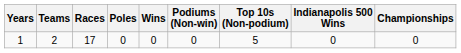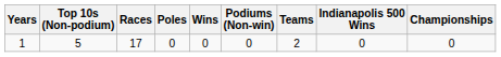 <table class="wikitable" style="text-align:center; font-size:95%">
 <tr>
 <th>Years</th>
-<th>Teams</th>
+<th>Top 10s<br>(Non-podium)</th>
 <th>Races</th>
 <th>Poles</th>
 <th>Wins</th>
 <th>Podiums<br>(Non-win)</th>
-<th>Top 10s<br>(Non-podium)</th>
+<th>Teams</th>
 <th>Indianapolis 500<br>Wins</th>
 <th>Championships</th>
 </tr>
 <tr>
 <td>1</td>
-<td>2</td>
+<td>5</td>
 <td>17</td>
 <td>0</td>
 <td>0</td>
 <td>0</td>
-<td>5</td>
+<td>2</td>
 <td>0</td>
 <td>0</td>
 </tr>
 </table>
